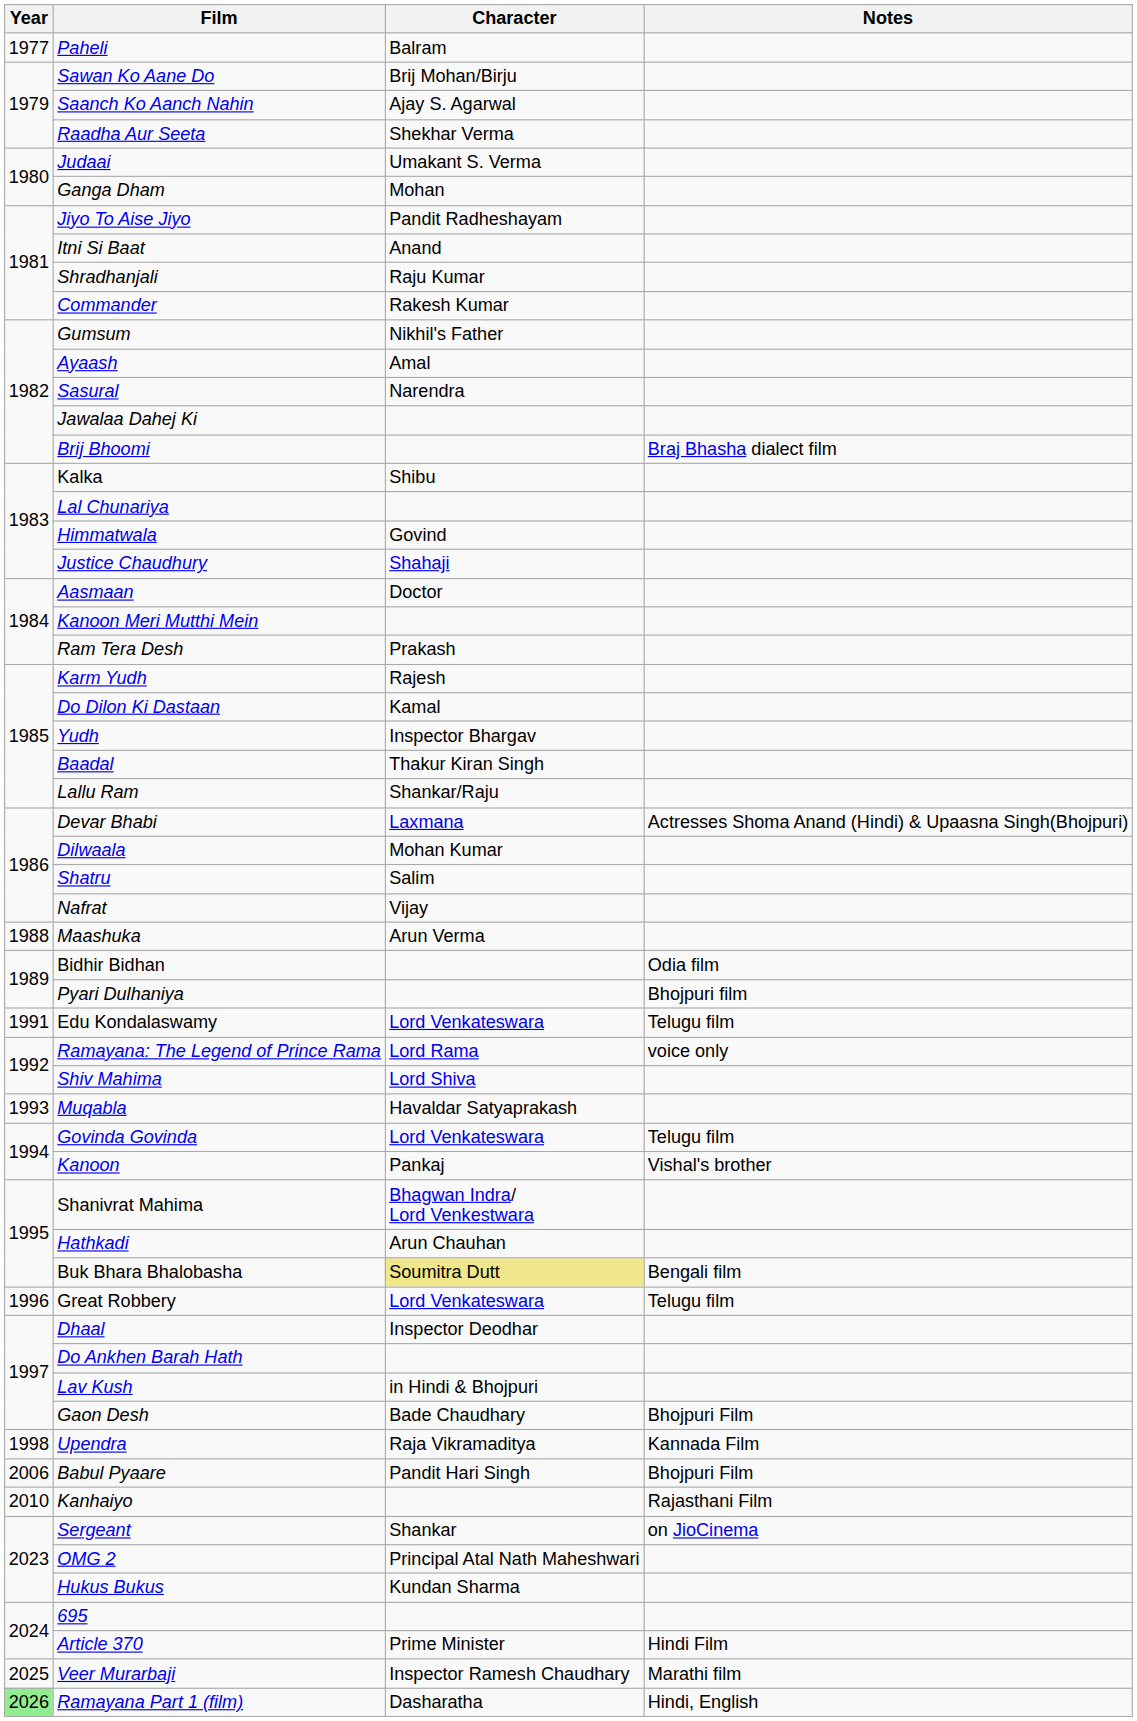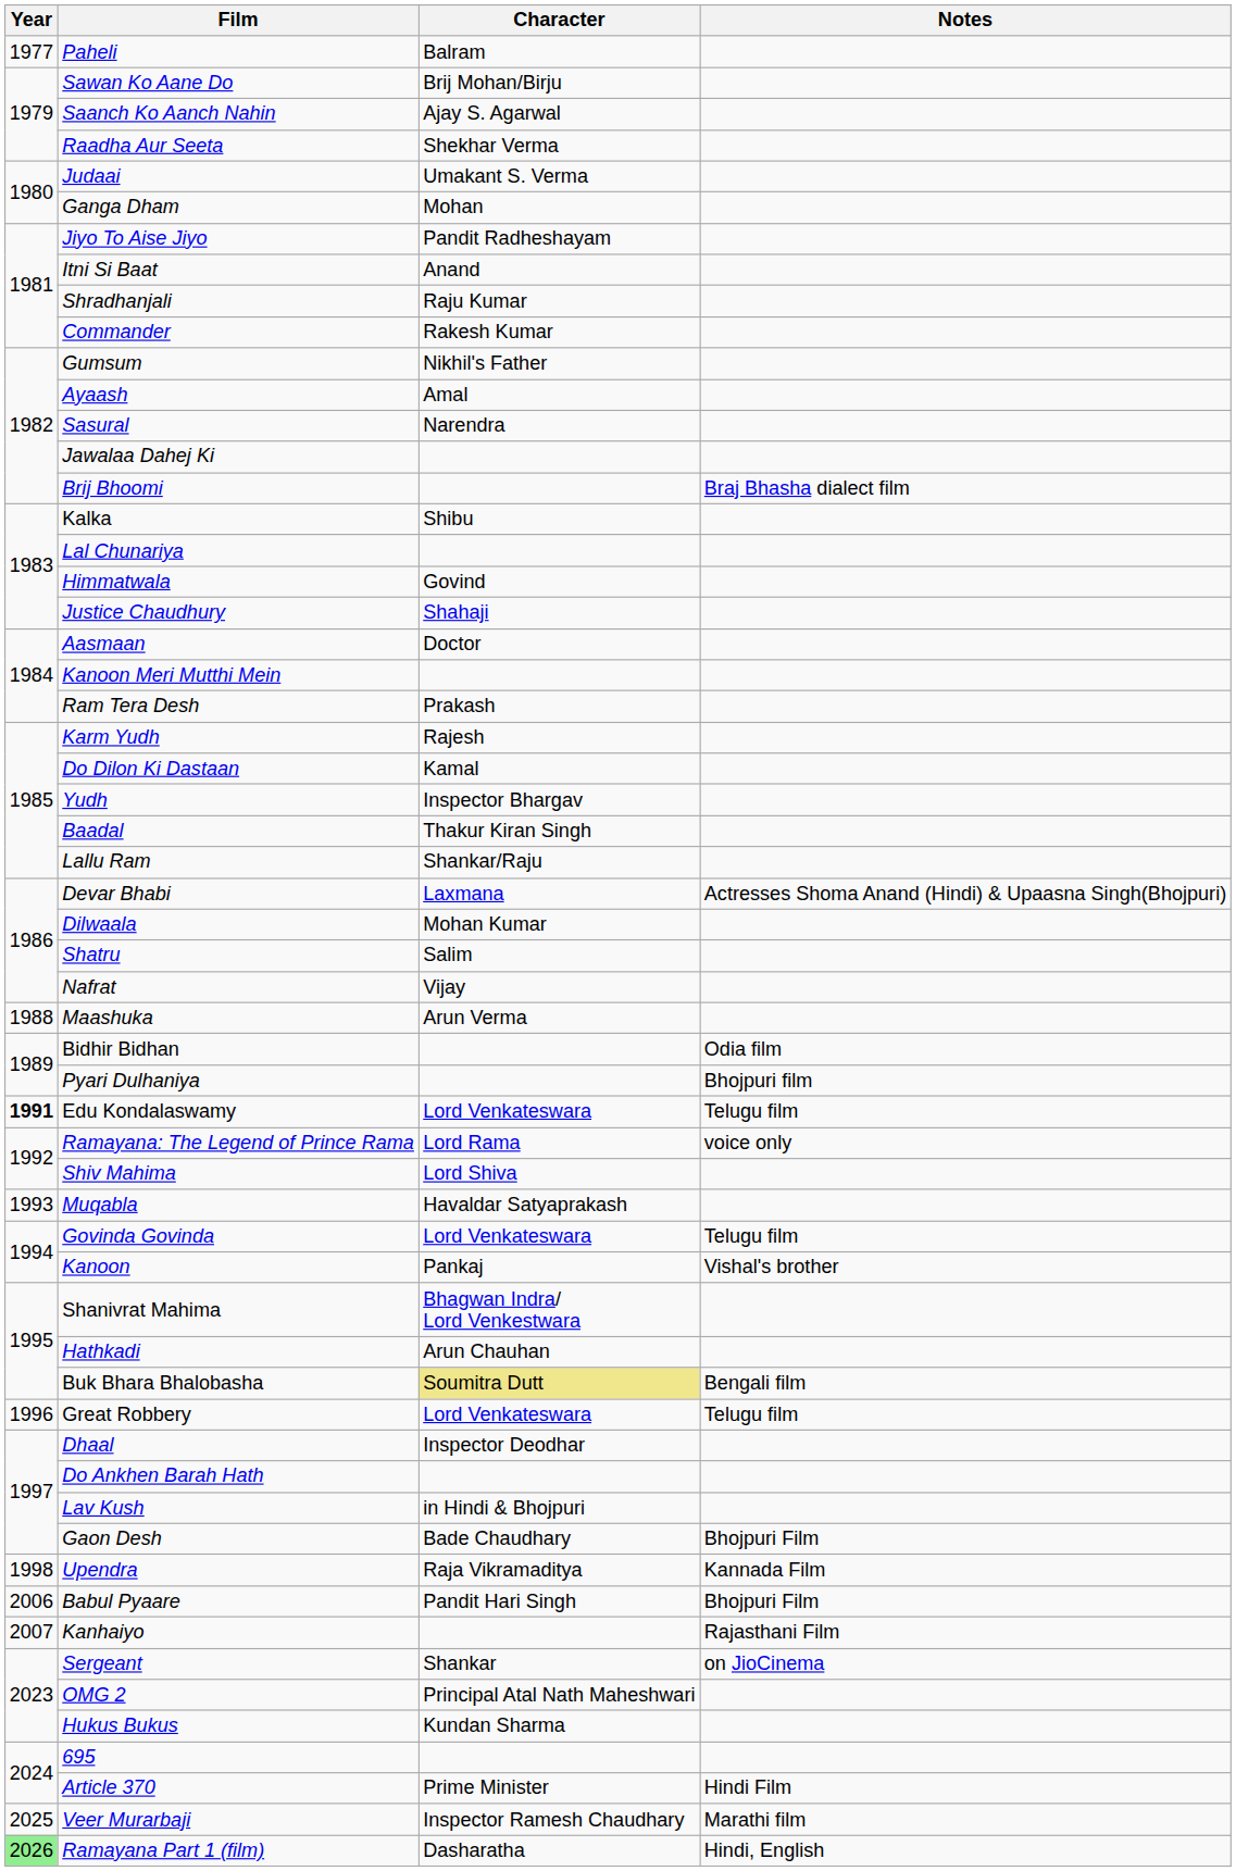 <table class="wikitable">
 <tr>
 <th>Year</th>
 <th>Film</th>
 <th>Character</th>
 <th>Notes</th>
 </tr>
 <tr>
 <td>1977</td>
 <td><em><a href='#'>Paheli</a></em></td>
 <td>Balram</td>
 <td></td>
 </tr>
 <tr>
 <td rowspan="3">1979</td>
 <td><em><a href='#'>Sawan Ko Aane Do</a></em></td>
 <td>Brij Mohan/Birju</td>
 <td></td>
 </tr>
 <tr>
 <td><em><a href='#'>Saanch Ko Aanch Nahin</a></em></td>
 <td>Ajay S. Agarwal</td>
 <td></td>
 </tr>
 <tr>
 <td><em><a href='#'>Raadha Aur Seeta</a></em></td>
 <td>Shekhar Verma</td>
 <td></td>
 </tr>
 <tr>
 <td rowspan="2">1980</td>
 <td><em><a href='#'>Judaai</a></em></td>
 <td>Umakant S. Verma</td>
 <td></td>
 </tr>
 <tr>
 <td><em>Ganga Dham</em></td>
 <td>Mohan</td>
 <td></td>
 </tr>
 <tr>
 <td rowspan="4">1981</td>
 <td><em><a href='#'>Jiyo To Aise Jiyo</a></em></td>
 <td>Pandit Radheshayam</td>
 <td></td>
 </tr>
 <tr>
 <td><em>Itni Si Baat</em></td>
 <td>Anand</td>
 <td></td>
 </tr>
 <tr>
 <td><em>Shradhanjali</em></td>
 <td>Raju Kumar</td>
 <td></td>
 </tr>
 <tr>
 <td><em><a href='#'>Commander</a></em></td>
 <td>Rakesh Kumar</td>
 <td></td>
 </tr>
 <tr>
 <td rowspan="5">1982</td>
 <td><em>Gumsum</em></td>
 <td>Nikhil's Father</td>
 <td></td>
 </tr>
 <tr>
 <td><em><a href='#'>Ayaash</a></em></td>
 <td>Amal</td>
 <td></td>
 </tr>
 <tr>
 <td><em><a href='#'>Sasural</a></em></td>
 <td>Narendra</td>
 <td></td>
 </tr>
 <tr>
 <td><em>Jawalaa Dahej Ki</em></td>
 <td></td>
 <td></td>
 </tr>
 <tr>
 <td><em><a href='#'>Brij Bhoomi</a></em></td>
 <td></td>
 <td><a href='#'>Braj Bhasha</a> dialect film</td>
 </tr>
 <tr>
 <td rowspan="4">1983</td>
 <td Kalka (1983 film)>Kalka</td>
 <td>Shibu</td>
 <td></td>
 </tr>
 <tr>
 <td><em><a href='#'>Lal Chunariya</a></em></td>
 <td></td>
 <td></td>
 </tr>
 <tr>
 <td><em><a href='#'>Himmatwala</a></em></td>
 <td>Govind</td>
 <td></td>
 </tr>
 <tr>
 <td><em><a href='#'>Justice Chaudhury</a></em></td>
 <td><a href='#'>Shahaji</a></td>
 <td></td>
 </tr>
 <tr>
 <td rowspan="3">1984</td>
 <td><em><a href='#'>Aasmaan</a></em></td>
 <td>Doctor</td>
 <td></td>
 </tr>
 <tr>
 <td><em><a href='#'>Kanoon Meri Mutthi Mein</a></em></td>
 <td></td>
 <td></td>
 </tr>
 <tr>
 <td><em>Ram Tera Desh</em></td>
 <td>Prakash</td>
 <td></td>
 </tr>
 <tr>
 <td rowspan="5">1985</td>
 <td><em><a href='#'>Karm Yudh</a></em></td>
 <td>Rajesh</td>
 <td></td>
 </tr>
 <tr>
 <td><em><a href='#'>Do Dilon Ki Dastaan</a></em></td>
 <td>Kamal</td>
 <td></td>
 </tr>
 <tr>
 <td><em><a href='#'>Yudh</a></em></td>
 <td>Inspector Bhargav</td>
 <td></td>
 </tr>
 <tr>
 <td><em><a href='#'>Baadal</a></em></td>
 <td>Thakur Kiran Singh</td>
 <td></td>
 </tr>
 <tr>
 <td><em>Lallu Ram</em></td>
 <td>Shankar/Raju</td>
 <td></td>
 </tr>
 <tr>
 <td rowspan="4">1986</td>
 <td><em>Devar Bhabi</em></td>
 <td><a href='#'>Laxmana</a></td>
 <td>Actresses Shoma Anand (Hindi) & Upaasna Singh(Bhojpuri)</td>
 </tr>
 <tr>
 <td><em><a href='#'>Dilwaala</a></em></td>
 <td>Mohan Kumar</td>
 <td></td>
 </tr>
 <tr>
 <td><em><a href='#'>Shatru</a></em></td>
 <td>Salim</td>
 <td></td>
 </tr>
 <tr>
 <td><em>Nafrat</em></td>
 <td>Vijay</td>
 <td></td>
 </tr>
 <tr>
 <td>1988</td>
 <td><em>Maashuka</em></td>
 <td>Arun Verma</td>
 <td></td>
 </tr>
 <tr>
 <td rowspan="2">1989</td>
 <td>Bidhir Bidhan</td>
 <td></td>
 <td>Odia film</td>
 </tr>
 <tr>
 <td><em>Pyari Dulhaniya</em></td>
 <td></td>
 <td>Bhojpuri film</td>
 </tr>
 <tr>
-<td>1991</td>
+<td><strong>1991</strong></td>
 <td>Edu Kondalaswamy</td>
 <td><a href='#'>Lord Venkateswara</a></td>
 <td>Telugu film</td>
 </tr>
 <tr>
 <td rowspan="2">1992</td>
 <td><em><a href='#'>Ramayana: The Legend of Prince Rama</a></em></td>
 <td><a href='#'>Lord Rama</a></td>
 <td>voice only</td>
 </tr>
 <tr>
 <td><em><a href='#'>Shiv Mahima</a></em></td>
 <td><a href='#'>Lord Shiva</a></td>
 <td></td>
 </tr>
 <tr>
 <td>1993</td>
 <td><em><a href='#'>Muqabla</a></em></td>
 <td>Havaldar Satyaprakash</td>
 <td></td>
 </tr>
 <tr>
 <td rowspan="2">1994</td>
 <td><em><a href='#'>Govinda Govinda</a></em></td>
 <td><a href='#'>Lord Venkateswara</a></td>
 <td>Telugu film</td>
 </tr>
 <tr>
 <td><em><a href='#'>Kanoon</a></em></td>
 <td>Pankaj</td>
 <td>Vishal's brother</td>
 </tr>
 <tr>
 <td rowspan="3">1995</td>
 <td>Shanivrat Mahima</td>
 <td><a href='#'>Bhagwan Indra</a>/<br><a href='#'>Lord Venkestwara</a></td>
 <td></td>
 </tr>
 <tr>
 <td><em><a href='#'>Hathkadi</a></em></td>
 <td>Arun Chauhan</td>
 <td></td>
 </tr>
 <tr>
 <td>Buk Bhara Bhalobasha</td>
 <td style="background: khaki;">Soumitra Dutt</td>
 <td>Bengali film</td>
 </tr>
 <tr>
 <td>1996</td>
 <td>Great Robbery</td>
 <td><a href='#'>Lord Venkateswara</a></td>
 <td>Telugu film</td>
 </tr>
 <tr>
 <td rowspan="4">1997</td>
 <td><em><a href='#'>Dhaal</a></em></td>
 <td>Inspector Deodhar</td>
 <td></td>
 </tr>
 <tr>
 <td><em><a href='#'>Do Ankhen Barah Hath</a></em></td>
 <td></td>
 <td></td>
 </tr>
 <tr>
 <td><em><a href='#'>Lav Kush</a></em></td>
 <td>in Hindi & Bhojpuri</td>
 <td></td>
 </tr>
 <tr>
 <td><em>Gaon Desh</em></td>
 <td>Bade Chaudhary</td>
 <td>Bhojpuri Film</td>
 </tr>
 <tr>
 <td>1998</td>
 <td><em><a href='#'>Upendra</a></em></td>
 <td>Raja Vikramaditya</td>
 <td>Kannada Film</td>
 </tr>
 <tr>
 <td>2006</td>
 <td><em>Babul Pyaare</em></td>
 <td>Pandit Hari Singh</td>
 <td>Bhojpuri Film</td>
 </tr>
 <tr>
-<td>2010</td>
+<td>2007</td>
 <td><em>Kanhaiyo</em></td>
 <td></td>
 <td>Rajasthani Film</td>
 </tr>
 <tr>
 <td rowspan="3">2023</td>
 <td><em><a href='#'>Sergeant</a></em></td>
 <td>Shankar</td>
 <td>on <a href='#'>JioCinema</a></td>
 </tr>
 <tr>
 <td><em><a href='#'>OMG 2</a></em></td>
 <td>Principal Atal Nath Maheshwari</td>
 <td></td>
 </tr>
 <tr>
 <td><em><a href='#'>Hukus Bukus</a></em></td>
 <td>Kundan Sharma</td>
 <td></td>
 </tr>
 <tr>
 <td rowspan="2">2024</td>
 <td><em><a href='#'>695</a></em></td>
 <td></td>
 <td></td>
 </tr>
 <tr>
 <td><em><a href='#'>Article 370</a></em></td>
 <td>Prime Minister</td>
 <td>Hindi Film</td>
 </tr>
 <tr>
 <td>2025</td>
 <td><em><a href='#'>Veer Murarbaji</a></em></td>
 <td>Inspector Ramesh Chaudhary</td>
 <td>Marathi film</td>
 </tr>
 <tr>
 <td style="background: lightgreen;">2026</td>
 <td><em><a href='#'>Ramayana Part 1 (film)</a></em></td>
 <td>Dasharatha</td>
 <td>Hindi, English</td>
 </tr>
 </table>
